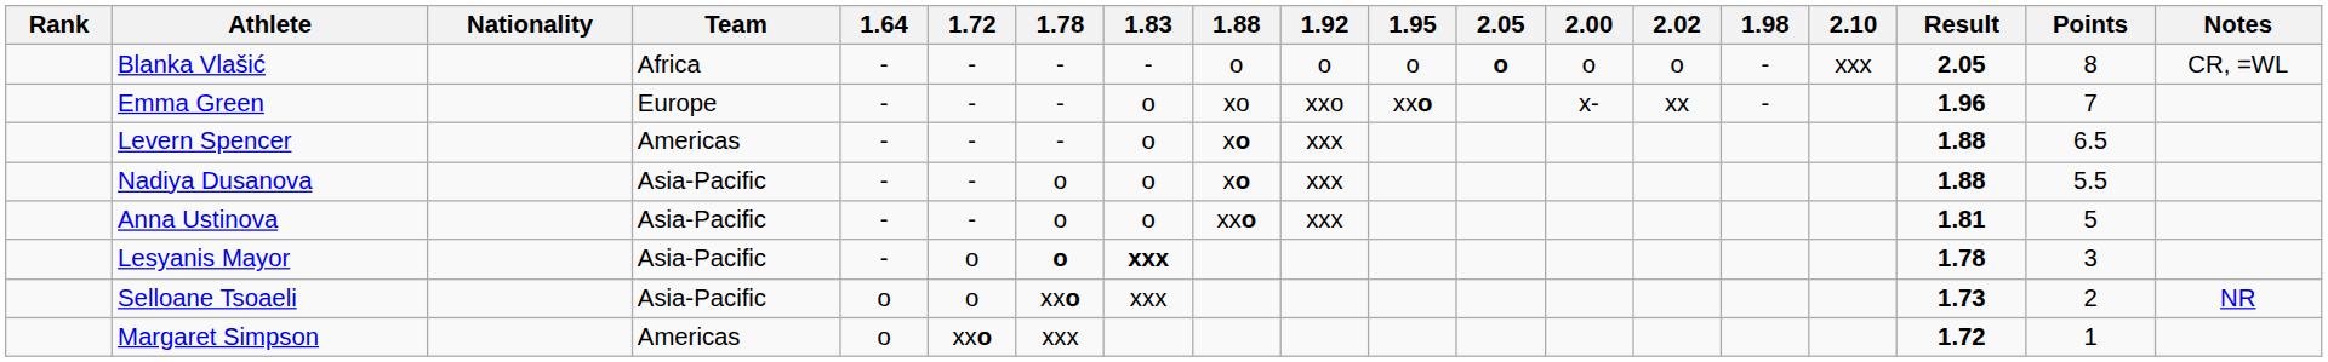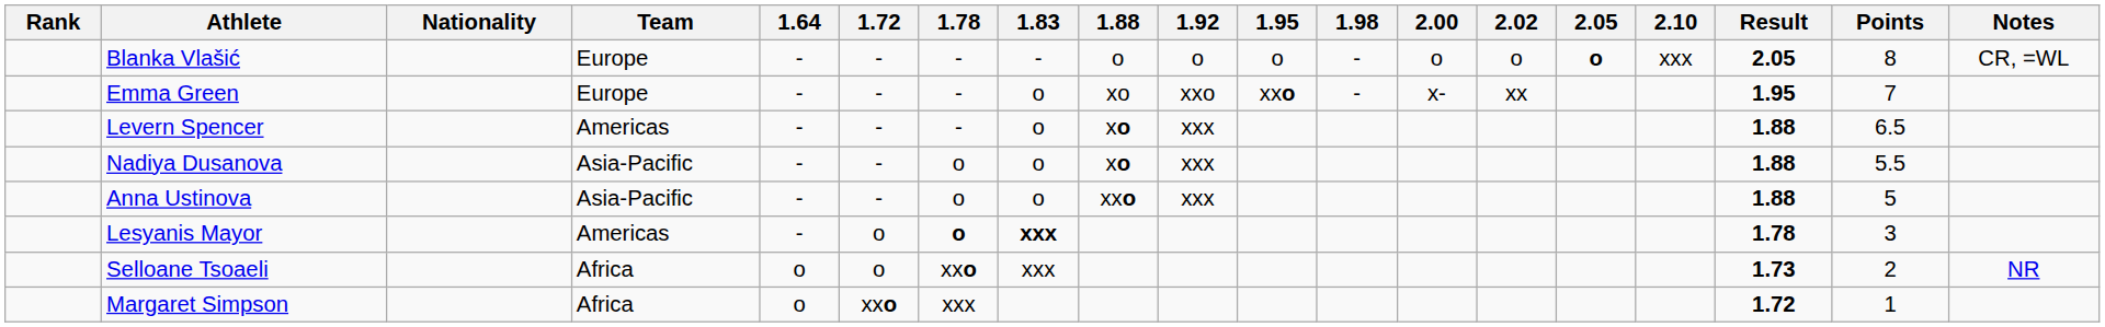 <table class="wikitable sortable" style="text-align:center"  width="95%">
 <tr>
 <th>Rank</th>
 <th>Athlete</th>
 <th>Nationality</th>
 <th>Team</th>
 <th>1.64</th>
 <th>1.72</th>
 <th>1.78</th>
 <th>1.83</th>
 <th>1.88</th>
 <th>1.92</th>
 <th>1.95</th>
-<th>2.05</th>
+<th>1.98</th>
 <th>2.00</th>
 <th>2.02</th>
-<th>1.98</th>
+<th>2.05</th>
 <th>2.10</th>
 <th>Result</th>
 <th>Points</th>
 <th>Notes</th>
 </tr>
 <tr>
 <td></td>
 <td align="left"><a href='#'>Blanka Vlašić</a></td>
 <td align=left></td>
-<td align=left>Africa</td>
+<td align=left>Europe</td>
 <td>-</td>
 <td>-</td>
 <td>-</td>
 <td>-</td>
 <td>o</td>
 <td>o</td>
 <td>o</td>
-<td><strong>o</strong></td>
+<td>-</td>
 <td>o</td>
 <td>o</td>
-<td>-</td>
+<td><strong>o</strong></td>
 <td>xxx</td>
 <td><strong>2.05</strong></td>
 <td>8</td>
 <td>CR, =WL</td>
 </tr>
 <tr>
 <td></td>
 <td align="left"><a href='#'>Emma Green</a></td>
 <td align=left></td>
 <td align=left>Europe</td>
 <td>-</td>
 <td>-</td>
 <td>-</td>
 <td>o</td>
 <td>xo</td>
 <td>xxo</td>
 <td>xx<strong>o</strong></td>
-<td></td>
+<td>-</td>
 <td>x-</td>
 <td>xx</td>
-<td>-</td>
 <td></td>
-<td><strong>1.96</strong></td>
+<td></td>
+<td><strong>1.95</strong></td>
 <td>7</td>
 <td></td>
 </tr>
 <tr>
 <td></td>
 <td align="left"><a href='#'>Levern Spencer</a></td>
 <td align=left></td>
 <td align=left>Americas</td>
 <td>-</td>
 <td>-</td>
 <td>-</td>
 <td>o</td>
 <td>x<strong>o</strong></td>
 <td>xxx</td>
 <td></td>
 <td></td>
 <td></td>
 <td></td>
 <td></td>
 <td></td>
 <td><strong>1.88</strong></td>
 <td>6.5</td>
 <td></td>
 </tr>
 <tr>
 <td></td>
 <td align="left"><a href='#'>Nadiya Dusanova</a></td>
 <td align=left></td>
 <td align=left>Asia-Pacific</td>
 <td>-</td>
 <td>-</td>
 <td>o</td>
 <td>o</td>
 <td>x<strong>o</strong></td>
 <td>xxx</td>
 <td></td>
 <td></td>
 <td></td>
 <td></td>
 <td></td>
 <td></td>
 <td><strong>1.88</strong></td>
 <td>5.5</td>
 <td></td>
 </tr>
 <tr>
 <td></td>
 <td align="left"><a href='#'>Anna Ustinova</a></td>
 <td align=left></td>
 <td align=left>Asia-Pacific</td>
 <td>-</td>
 <td>-</td>
 <td>o</td>
 <td>o</td>
 <td>xx<strong>o</strong></td>
 <td>xxx</td>
 <td></td>
 <td></td>
 <td></td>
 <td></td>
 <td></td>
 <td></td>
-<td><strong>1.81</strong></td>
+<td><strong>1.88</strong></td>
 <td>5</td>
 <td></td>
 </tr>
 <tr>
 <td></td>
 <td align="left"><a href='#'>Lesyanis Mayor</a></td>
 <td align=left></td>
-<td align=left>Asia-Pacific</td>
+<td align=left>Americas</td>
 <td>-</td>
 <td>o</td>
 <td><strong>o</strong></td>
 <td><strong>xxx</strong></td>
 <td></td>
 <td></td>
 <td></td>
 <td></td>
 <td></td>
 <td></td>
 <td></td>
 <td></td>
 <td><strong>1.78</strong></td>
 <td>3</td>
 <td></td>
 </tr>
 <tr>
 <td></td>
 <td align="left"><a href='#'>Selloane Tsoaeli</a></td>
 <td align=left></td>
-<td align=left>Asia-Pacific</td>
+<td align=left>Africa</td>
 <td>o</td>
 <td>o</td>
 <td>xx<strong>o</strong></td>
 <td>xxx</td>
 <td></td>
 <td></td>
 <td></td>
 <td></td>
 <td></td>
 <td></td>
 <td></td>
 <td></td>
 <td><strong>1.73</strong></td>
 <td>2</td>
 <td><a href='#'>NR</a></td>
 </tr>
 <tr>
 <td></td>
 <td align="left"><a href='#'>Margaret Simpson</a></td>
 <td align=left></td>
-<td align=left>Americas</td>
+<td align=left>Africa</td>
 <td>o</td>
 <td>xx<strong>o</strong></td>
 <td>xxx</td>
 <td></td>
 <td></td>
 <td></td>
 <td></td>
 <td></td>
 <td></td>
 <td></td>
 <td></td>
 <td></td>
 <td><strong>1.72</strong></td>
 <td>1</td>
 <td></td>
 </tr>
 </table>
